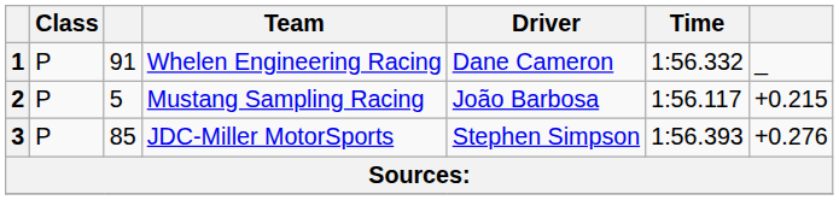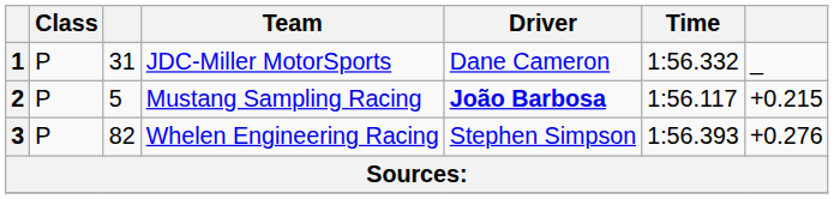 <table class="wikitable">
 <tr>
 <th scope="col"></th>
 <th scope="col">Class</th>
 <th scope="col"></th>
 <th scope="col">Team</th>
 <th scope="col">Driver</th>
 <th scope="col">Time</th>
 <th scope="col"></th>
 </tr>
 <tr>
 <th scope="row">1</th>
 <td>P</td>
-<td>91</td>
-<td><a href='#'>Whelen Engineering Racing</a></td>
+<td>31</td>
+<td><a href='#'>JDC-Miller MotorSports</a></td>
 <td><a href='#'>Dane Cameron</a></td>
 <td>1:56.332</td>
 <td>_</td>
 </tr>
 <tr>
 <th scope="row">2</th>
 <td>P</td>
 <td>5</td>
 <td><a href='#'>Mustang Sampling Racing</a></td>
-<td><a href='#'>João Barbosa</a></td>
+<td><strong><a href='#'>João Barbosa</a></strong></td>
 <td>1:56.117</td>
 <td>+0.215</td>
 </tr>
 <tr>
 <th scope="row">3</th>
 <td>P</td>
-<td>85</td>
-<td><a href='#'>JDC-Miller MotorSports</a></td>
+<td>82</td>
+<td><a href='#'>Whelen Engineering Racing</a></td>
 <td><a href='#'>Stephen Simpson</a></td>
 <td>1:56.393</td>
 <td>+0.276</td>
 </tr>
 <tr>
 <th colspan="7">Sources:</th>
 </tr>
 <tr>
 </tr>
 </table>
